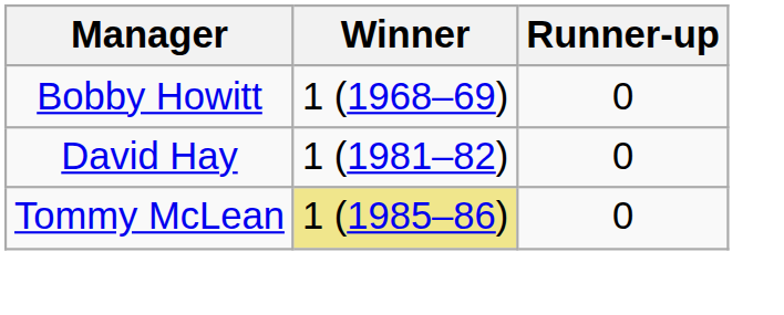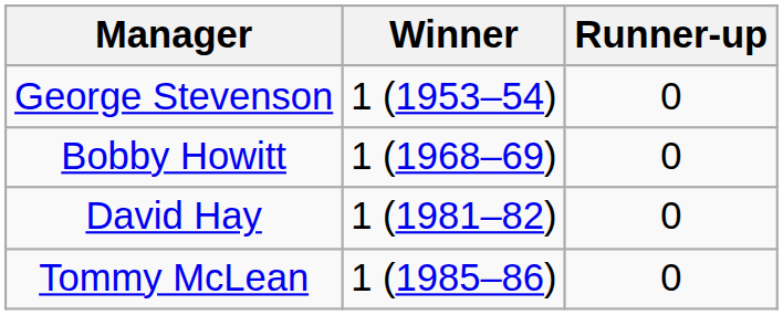 <table class="wikitable"  style="text-align: center;">
 <tr>
 <th>Manager</th>
 <th>Winner</th>
 <th>Runner-up</th>
+</tr>
+<tr>
+<td><a href='#'>George Stevenson</a></td>
+<td>1 (<a href='#'>1953–54</a>)</td>
+<td>0</td>
 </tr>
 <tr>
 <td><a href='#'>Bobby Howitt</a></td>
 <td>1 (<a href='#'>1968–69</a>)</td>
 <td>0</td>
 </tr>
 <tr>
 <td><a href='#'>David Hay</a></td>
 <td>1 (<a href='#'>1981–82</a>)</td>
 <td>0</td>
 </tr>
 <tr>
 <td><a href='#'>Tommy McLean</a></td>
-<td style="background: khaki;">1 (<a href='#'>1985–86</a>)</td>
+<td>1 (<a href='#'>1985–86</a>)</td>
 <td>0</td>
 </tr>
 </table>
